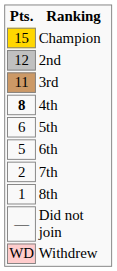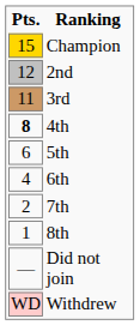 <table style="background:#F9F9F9;float: right; border: 1px solid gray; margin: .46em 0 0 .2em;">
 <tr>
 <th width="25px">Pts.</th>
 <th width="75px">Ranking</th>
 </tr>
 <tr>
 <td bgcolor=gold align=center style="border: 1px solid gray;">15</td>
 <td>Champion</td>
 </tr>
 <tr>
 <td bgcolor=silver align=center style="border: 1px solid gray;">12</td>
 <td>2nd</td>
 </tr>
 <tr>
 <td bgcolor=#CC9966 align=center style="border: 1px solid gray;">11</td>
 <td>3rd</td>
 </tr>
 <tr>
 <td align=center style="border: 1px solid gray;"><strong>8</strong></td>
 <td>4th</td>
 </tr>
 <tr>
 <td align=center style="border: 1px solid gray;">6</td>
 <td>5th</td>
 </tr>
 <tr>
-<td align=center style="border: 1px solid gray;">5</td>
+<td align=center style="border: 1px solid gray;">4</td>
 <td>6th</td>
 </tr>
 <tr>
 <td align=center style="border: 1px solid gray;">2</td>
 <td>7th</td>
 </tr>
 <tr>
 <td align=center style="border: 1px solid gray;">1</td>
 <td>8th</td>
 </tr>
 <tr>
 <td align=center style="border: 1px solid gray;">—</td>
 <td>Did not join</td>
 </tr>
 <tr>
 <td bgcolor=#FFCCCC align=center style="border: 1px solid gray;">WD</td>
 <td>Withdrew</td>
 </tr>
 </table>
